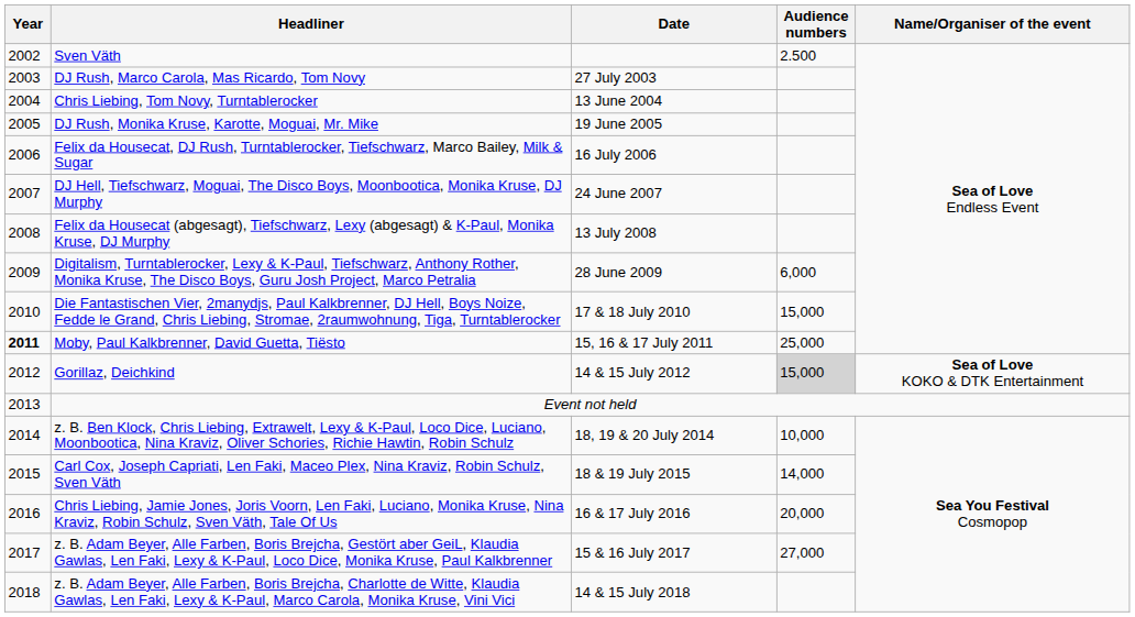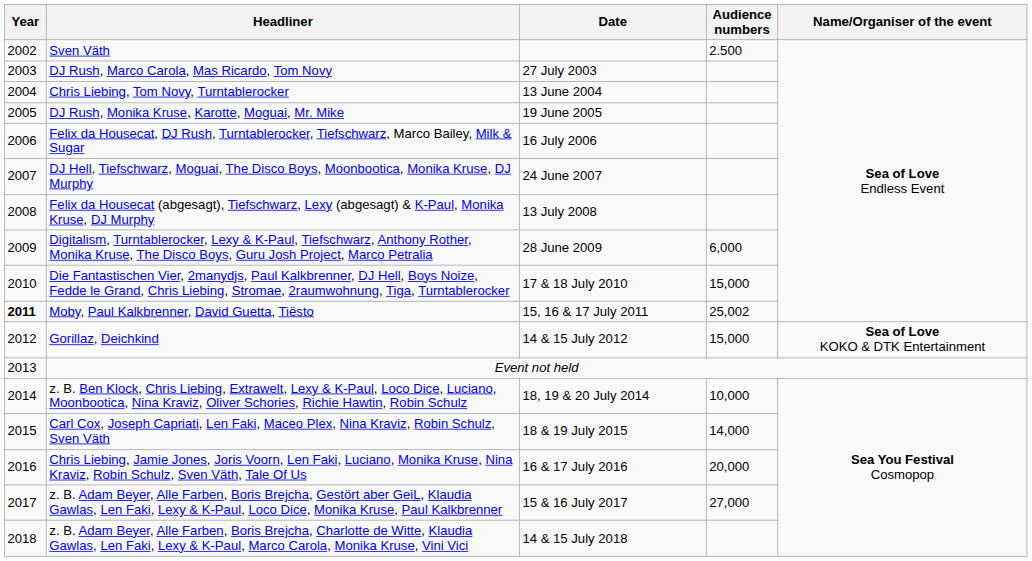 <table class="wikitable sortable">
 <tr>
 <th width=3%>Year</th>
 <th width=38%>Headliner</th>
 <th width=15%>Date</th>
 <th width=3%>Audience numbers</th>
 <th width=20%>Name/Organiser of the event</th>
 </tr>
 <tr>
 <td>2002</td>
 <td><a href='#'>Sven Väth</a></td>
 <td></td>
 <td>2.500</td>
 <td rowspan="10" align="center"><strong>Sea of Love</strong><br>Endless Event</td>
 </tr>
 <tr>
 <td>2003</td>
 <td><a href='#'>DJ Rush</a>, <a href='#'>Marco Carola</a>, <a href='#'>Mas Ricardo</a>, <a href='#'>Tom Novy</a></td>
 <td>27 July 2003</td>
 <td></td>
 </tr>
 <tr>
 <td>2004</td>
 <td><a href='#'>Chris Liebing</a>, <a href='#'>Tom Novy</a>, <a href='#'>Turntablerocker</a></td>
 <td>13 June 2004</td>
 <td></td>
 </tr>
 <tr>
 <td>2005</td>
 <td><a href='#'>DJ Rush</a>, <a href='#'>Monika Kruse</a>, <a href='#'>Karotte</a>, <a href='#'>Moguai</a>, <a href='#'>Mr. Mike</a></td>
 <td>19 June 2005</td>
 <td></td>
 </tr>
 <tr>
 <td>2006</td>
 <td><a href='#'>Felix da Housecat</a>, <a href='#'>DJ Rush</a>, <a href='#'>Turntablerocker</a>, <a href='#'>Tiefschwarz</a>, Marco Bailey, <a href='#'>Milk & Sugar</a></td>
 <td>16 July 2006</td>
 <td></td>
 </tr>
 <tr>
 <td>2007</td>
 <td><a href='#'>DJ Hell</a>, <a href='#'>Tiefschwarz</a>, <a href='#'>Moguai</a>, <a href='#'>The Disco Boys</a>, <a href='#'>Moonbootica</a>, <a href='#'>Monika Kruse</a>, <a href='#'>DJ Murphy</a></td>
 <td>24 June 2007</td>
 <td></td>
 </tr>
 <tr>
 <td>2008</td>
 <td><a href='#'>Felix da Housecat</a> (abgesagt), <a href='#'>Tiefschwarz</a>, <a href='#'>Lexy</a> (abgesagt) & <a href='#'>K-Paul</a>, <a href='#'>Monika Kruse</a>, <a href='#'>DJ Murphy</a></td>
 <td>13 July 2008</td>
 <td></td>
 </tr>
 <tr>
 <td>2009</td>
 <td><a href='#'>Digitalism</a>, <a href='#'>Turntablerocker</a>, <a href='#'>Lexy & K-Paul</a>, <a href='#'>Tiefschwarz</a>, <a href='#'>Anthony Rother</a>, <a href='#'>Monika Kruse</a>, <a href='#'>The Disco Boys</a>, <a href='#'>Guru Josh Project</a>, <a href='#'>Marco Petralia</a></td>
 <td>28 June 2009</td>
 <td>6,000</td>
 </tr>
 <tr>
 <td>2010</td>
 <td><a href='#'>Die Fantastischen Vier</a>, <a href='#'>2manydjs</a>, <a href='#'>Paul Kalkbrenner</a>, <a href='#'>DJ Hell</a>, <a href='#'>Boys Noize</a>, <a href='#'>Fedde le Grand</a>, <a href='#'>Chris Liebing</a>, <a href='#'>Stromae</a>, <a href='#'>2raumwohnung</a>, <a href='#'>Tiga</a>, <a href='#'>Turntablerocker</a></td>
 <td>17 & 18 July 2010</td>
 <td>15,000</td>
 </tr>
 <tr>
 <td><strong>2011</strong></td>
 <td><a href='#'>Moby</a>, <a href='#'>Paul Kalkbrenner</a>, <a href='#'>David Guetta</a>, <a href='#'>Tiësto</a></td>
 <td>15, 16 & 17 July 2011</td>
-<td>25,000</td>
+<td>25,002</td>
 </tr>
 <tr>
 <td>2012</td>
 <td><a href='#'>Gorillaz</a>, <a href='#'>Deichkind</a></td>
 <td>14 & 15 July 2012</td>
-<td style="background: lightgrey;">15,000</td>
+<td>15,000</td>
 <td align="center"><strong>Sea of Love</strong><br>KOKO & DTK Entertainment</td>
 </tr>
 <tr>
 <td>2013</td>
 <td colspan="4" align="center"><em>Event not held</em></td>
 </tr>
 <tr>
 <td>2014</td>
 <td>z. B. <a href='#'>Ben Klock</a>, <a href='#'>Chris Liebing</a>, <a href='#'>Extrawelt</a>, <a href='#'>Lexy & K-Paul</a>, <a href='#'>Loco Dice</a>, <a href='#'>Luciano</a>, <a href='#'>Moonbootica</a>, <a href='#'>Nina Kraviz</a>, <a href='#'>Oliver Schories</a>, <a href='#'>Richie Hawtin</a>, <a href='#'>Robin Schulz</a></td>
 <td>18, 19 & 20 July 2014</td>
 <td>10,000</td>
 <td rowspan="5" align="center"><strong>Sea You Festival</strong><br>Cosmopop</td>
 </tr>
 <tr>
 <td>2015</td>
 <td><a href='#'>Carl Cox</a>, <a href='#'>Joseph Capriati</a>, <a href='#'>Len Faki</a>, <a href='#'>Maceo Plex</a>, <a href='#'>Nina Kraviz</a>, <a href='#'>Robin Schulz</a>, <a href='#'>Sven Väth</a></td>
 <td>18 & 19 July 2015</td>
 <td>14,000</td>
 </tr>
 <tr>
 <td>2016</td>
 <td><a href='#'>Chris Liebing</a>, <a href='#'>Jamie Jones</a>, <a href='#'>Joris Voorn</a>, <a href='#'>Len Faki</a>, <a href='#'>Luciano</a>, <a href='#'>Monika Kruse</a>, <a href='#'>Nina Kraviz</a>, <a href='#'>Robin Schulz</a>, <a href='#'>Sven Väth</a>, <a href='#'>Tale Of Us</a></td>
 <td>16 & 17 July 2016</td>
 <td>20,000</td>
 </tr>
 <tr>
 <td>2017</td>
 <td>z. B. <a href='#'>Adam Beyer</a>, <a href='#'>Alle Farben</a>, <a href='#'>Boris Brejcha</a>, <a href='#'>Gestört aber GeiL</a>, <a href='#'>Klaudia Gawlas</a>, <a href='#'>Len Faki</a>, <a href='#'>Lexy & K-Paul</a>, <a href='#'>Loco Dice</a>, <a href='#'>Monika Kruse</a>, <a href='#'>Paul Kalkbrenner</a></td>
 <td>15 & 16 July 2017</td>
 <td>27,000</td>
 </tr>
 <tr>
 <td>2018</td>
 <td>z. B. <a href='#'>Adam Beyer</a>, <a href='#'>Alle Farben</a>, <a href='#'>Boris Brejcha</a>, <a href='#'>Charlotte de Witte</a>, <a href='#'>Klaudia Gawlas</a>, <a href='#'>Len Faki</a>, <a href='#'>Lexy & K-Paul</a>, <a href='#'>Marco Carola</a>, <a href='#'>Monika Kruse</a>, <a href='#'>Vini Vici</a></td>
 <td>14 & 15 July 2018</td>
 <td></td>
 </tr>
 </table>
